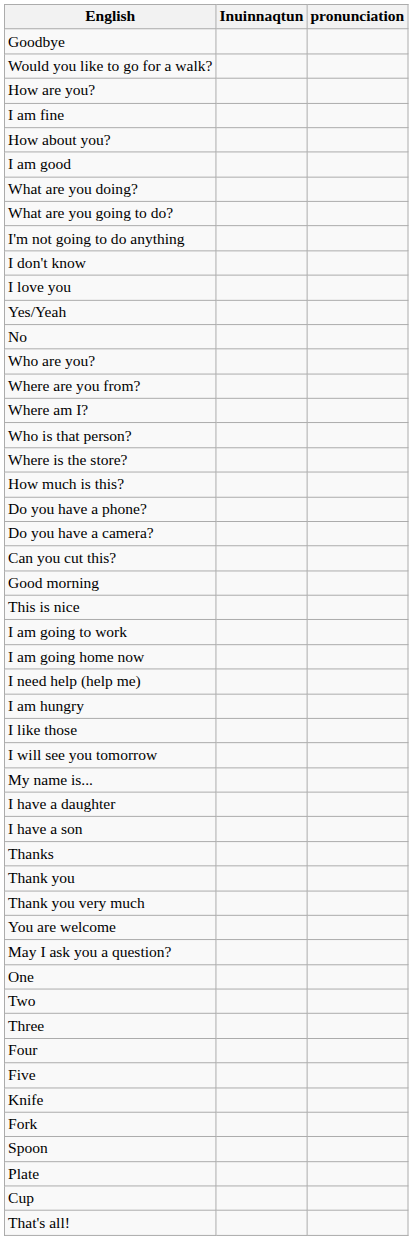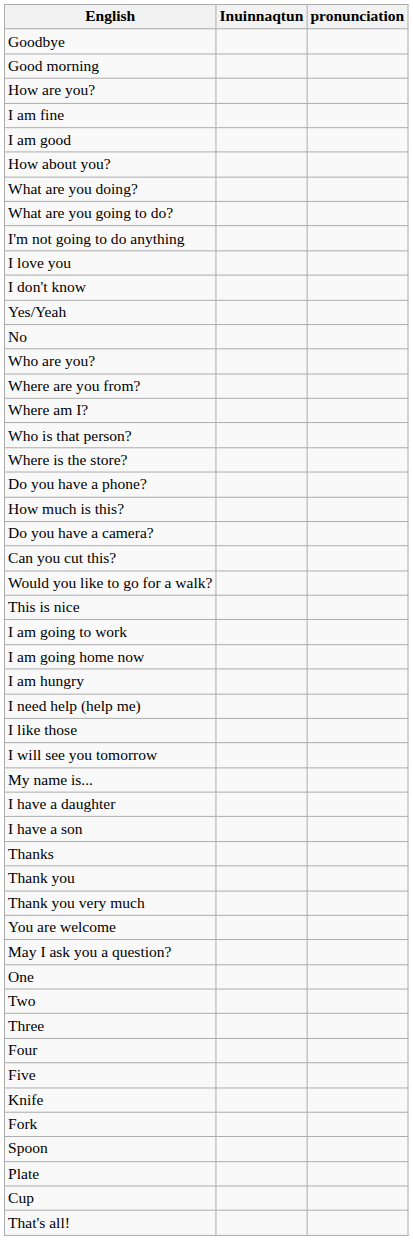 <table class="wikitable">
 <tr>
 <th>English</th>
 <th>Inuinnaqtun</th>
 <th>pronunciation</th>
 </tr>
 <tr>
 <td>Goodbye</td>
 <td></td>
 <td></td>
 </tr>
 <tr>
-<td>Would you like to go for a walk?</td>
+<td>Good morning</td>
 <td></td>
 <td></td>
 </tr>
 <tr>
 <td>How are you?</td>
 <td></td>
 <td></td>
 </tr>
 <tr>
 <td>I am fine</td>
 <td></td>
 <td></td>
 </tr>
 <tr>
-<td>How about you?</td>
+<td>I am good</td>
 <td></td>
 <td></td>
 </tr>
 <tr>
-<td>I am good</td>
+<td>How about you?</td>
 <td></td>
 <td></td>
 </tr>
 <tr>
 <td>What are you doing?</td>
 <td></td>
 <td></td>
 </tr>
 <tr>
 <td>What are you going to do?</td>
 <td></td>
 <td></td>
 </tr>
 <tr>
 <td>I'm not going to do anything</td>
 <td></td>
 <td></td>
 </tr>
 <tr>
-<td>I don't know</td>
+<td>I love you</td>
 <td></td>
 <td></td>
 </tr>
 <tr>
-<td>I love you</td>
+<td>I don't know</td>
 <td></td>
 <td></td>
 </tr>
 <tr>
 <td>Yes/Yeah</td>
 <td></td>
 <td></td>
 </tr>
 <tr>
 <td>No</td>
 <td></td>
 <td></td>
 </tr>
 <tr>
 <td>Who are you?</td>
 <td></td>
 <td></td>
 </tr>
 <tr>
 <td>Where are you from?</td>
 <td></td>
 <td></td>
 </tr>
 <tr>
 <td>Where am I?</td>
 <td></td>
 <td></td>
 </tr>
 <tr>
 <td>Who is that person?</td>
 <td></td>
 <td></td>
 </tr>
 <tr>
 <td>Where is the store?</td>
 <td></td>
 <td></td>
 </tr>
 <tr>
-<td>How much is this?</td>
+<td>Do you have a phone?</td>
 <td></td>
 <td></td>
 </tr>
 <tr>
-<td>Do you have a phone?</td>
+<td>How much is this?</td>
 <td></td>
 <td></td>
 </tr>
 <tr>
 <td>Do you have a camera?</td>
 <td></td>
 <td></td>
 </tr>
 <tr>
 <td>Can you cut this?</td>
 <td></td>
 <td></td>
 </tr>
 <tr>
-<td>Good morning</td>
+<td>Would you like to go for a walk?</td>
 <td></td>
 <td></td>
 </tr>
 <tr>
 <td>This is nice</td>
 <td></td>
 <td></td>
 </tr>
 <tr>
 <td>I am going to work</td>
 <td></td>
 <td></td>
 </tr>
 <tr>
 <td>I am going home now</td>
 <td></td>
 <td></td>
 </tr>
 <tr>
-<td>I need help (help me)</td>
+<td>I am hungry</td>
 <td></td>
 <td></td>
 </tr>
 <tr>
-<td>I am hungry</td>
+<td>I need help (help me)</td>
 <td></td>
 <td></td>
 </tr>
 <tr>
 <td>I like those</td>
 <td></td>
 <td></td>
 </tr>
 <tr>
 <td>I will see you tomorrow</td>
 <td></td>
 <td></td>
 </tr>
 <tr>
 <td>My name is...</td>
 <td></td>
 <td></td>
 </tr>
 <tr>
 <td>I have a daughter</td>
 <td></td>
 <td></td>
 </tr>
 <tr>
 <td>I have a son</td>
 <td></td>
 <td></td>
 </tr>
 <tr>
 <td>Thanks</td>
 <td></td>
 <td></td>
 </tr>
 <tr>
 <td>Thank you</td>
 <td></td>
 <td></td>
 </tr>
 <tr>
 <td>Thank you very much</td>
 <td></td>
 <td></td>
 </tr>
 <tr>
 <td>You are welcome</td>
 <td></td>
 <td></td>
 </tr>
 <tr>
 <td>May I ask you a question?</td>
 <td></td>
 <td></td>
 </tr>
 <tr>
 <td>One</td>
 <td></td>
 <td></td>
 </tr>
 <tr>
 <td>Two</td>
 <td></td>
 <td></td>
 </tr>
 <tr>
 <td>Three</td>
 <td></td>
 <td></td>
 </tr>
 <tr>
 <td>Four</td>
 <td></td>
 <td></td>
 </tr>
 <tr>
 <td>Five</td>
 <td></td>
 <td></td>
 </tr>
 <tr>
 <td>Knife</td>
 <td></td>
 <td></td>
 </tr>
 <tr>
 <td>Fork</td>
 <td></td>
 <td></td>
 </tr>
 <tr>
 <td>Spoon</td>
 <td></td>
 <td></td>
 </tr>
 <tr>
 <td>Plate</td>
 <td></td>
 <td></td>
 </tr>
 <tr>
 <td>Cup</td>
 <td></td>
 <td></td>
 </tr>
 <tr>
 <td>That's all!</td>
 <td></td>
 <td></td>
 </tr>
 </table>
